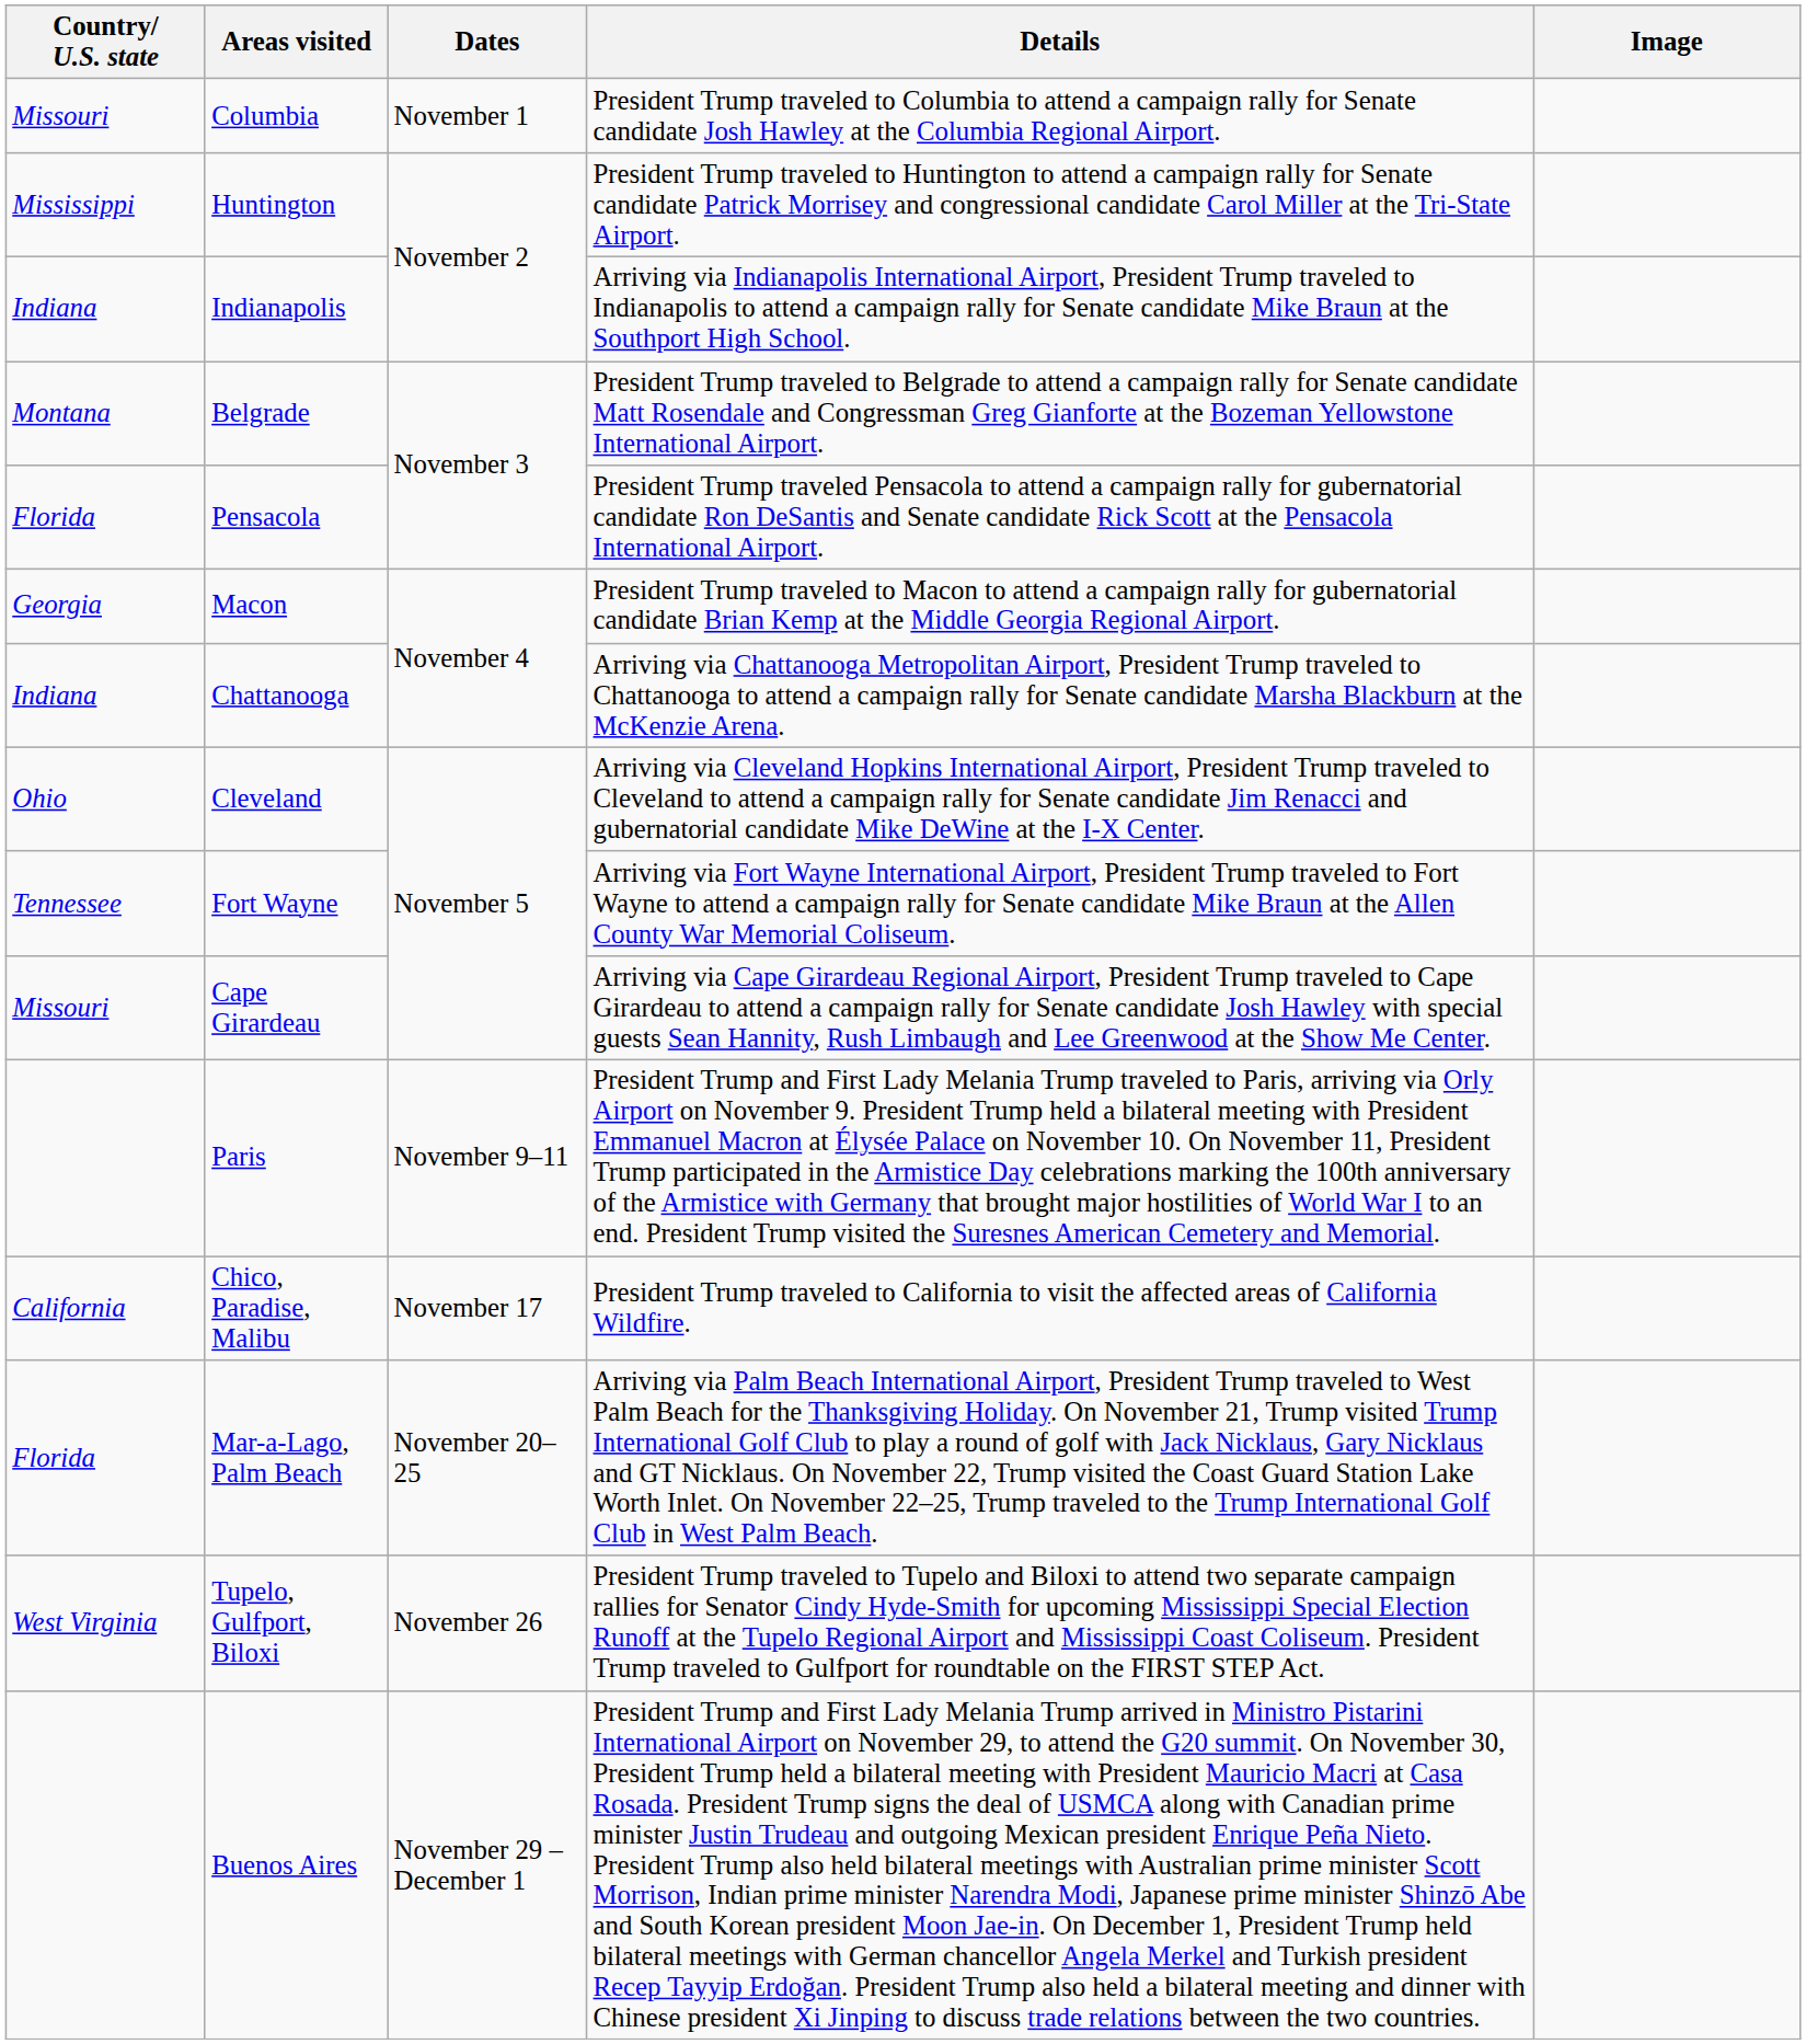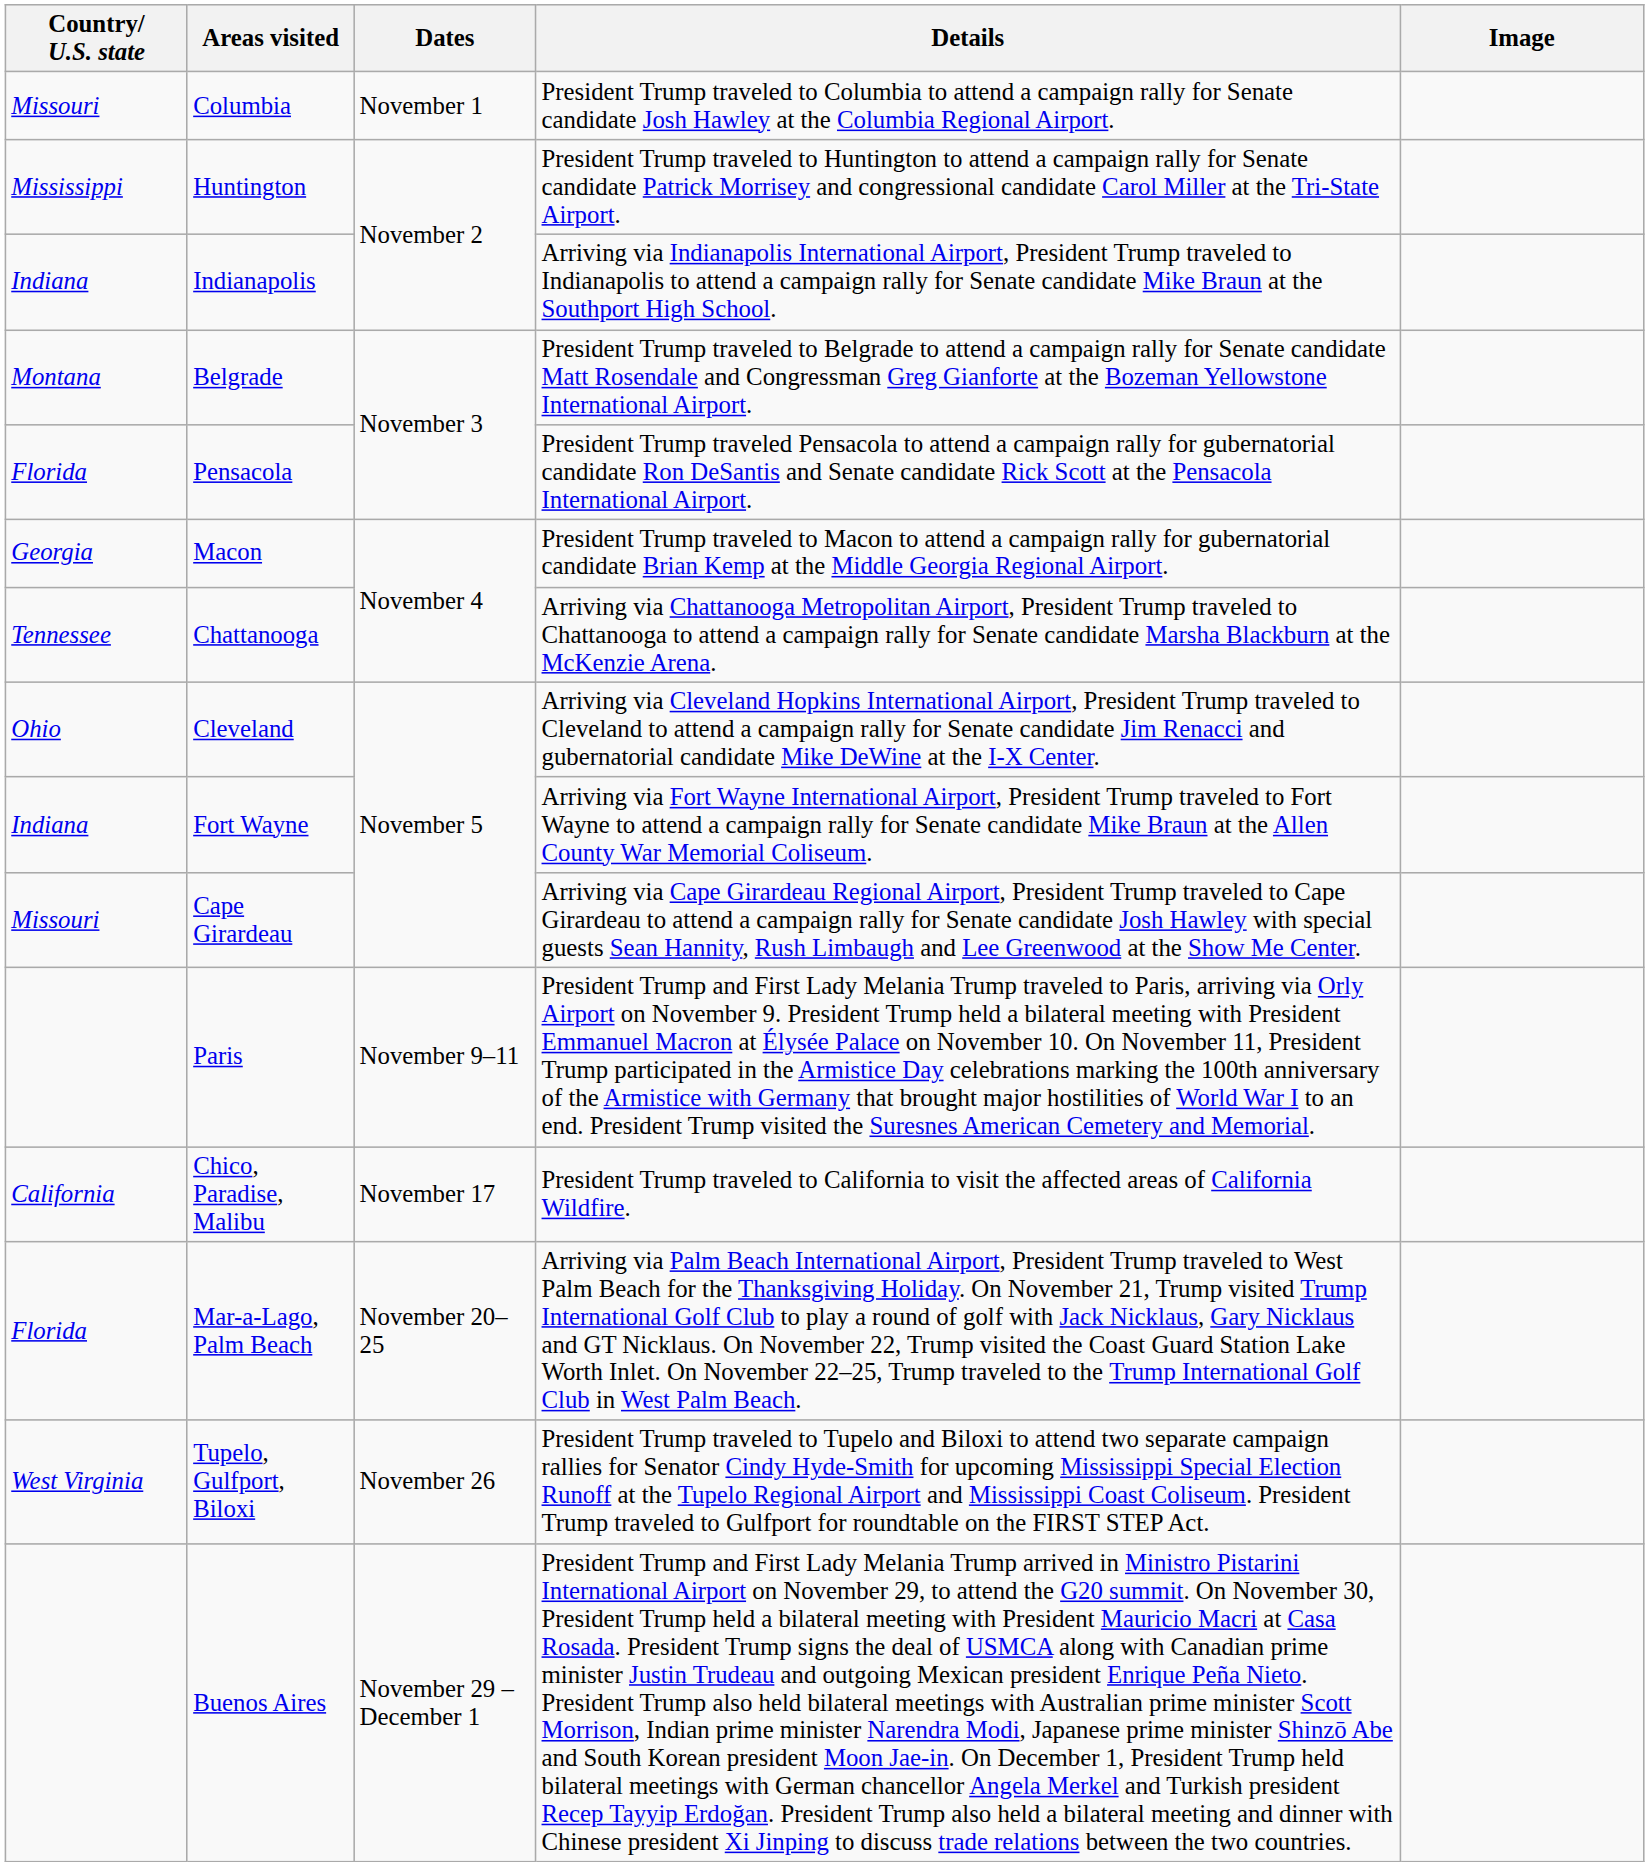 <table class="wikitable" style="margin: 1em auto 1em auto">
 <tr>
 <th width=110>Country/<br><em>U.S. state</em></th>
 <th width=100>Areas visited</th>
 <th width=110>Dates</th>
 <th width=550>Details</th>
 <th width=150>Image</th>
 </tr>
 <tr>
 <td> <em><a href='#'>Missouri</a></em></td>
 <td><a href='#'>Columbia</a></td>
 <td>November 1</td>
 <td>President Trump traveled to Columbia to attend a campaign rally for Senate candidate <a href='#'>Josh Hawley</a> at the <a href='#'>Columbia Regional Airport</a>.</td>
 <td></td>
 </tr>
 <tr>
 <td> <em><a href='#'>Mississippi</a></em></td>
 <td><a href='#'>Huntington</a></td>
 <td rowspan=2>November 2</td>
 <td>President Trump traveled to Huntington to attend a campaign rally for Senate candidate <a href='#'>Patrick Morrisey</a> and congressional candidate <a href='#'>Carol Miller</a> at the <a href='#'>Tri-State Airport</a>.</td>
 <td></td>
 </tr>
 <tr>
 <td> <em><a href='#'>Indiana</a></em></td>
 <td><a href='#'>Indianapolis</a></td>
 <td>Arriving via <a href='#'>Indianapolis International Airport</a>, President Trump traveled to Indianapolis to attend a campaign rally for Senate candidate <a href='#'>Mike Braun</a> at the <a href='#'>Southport High School</a>.</td>
 <td></td>
 </tr>
 <tr>
 <td> <em><a href='#'>Montana</a></em></td>
 <td><a href='#'>Belgrade</a></td>
 <td rowspan=2>November 3</td>
 <td>President Trump traveled to Belgrade to attend a campaign rally for Senate candidate <a href='#'>Matt Rosendale</a> and Congressman <a href='#'>Greg Gianforte</a> at the <a href='#'>Bozeman Yellowstone International Airport</a>.</td>
 <td></td>
 </tr>
 <tr>
 <td> <em><a href='#'>Florida</a></em></td>
 <td><a href='#'>Pensacola</a></td>
 <td>President Trump traveled Pensacola to attend a campaign rally for gubernatorial candidate <a href='#'>Ron DeSantis</a> and Senate candidate <a href='#'>Rick Scott</a> at the <a href='#'>Pensacola International Airport</a>.</td>
 <td></td>
 </tr>
 <tr>
 <td> <em><a href='#'>Georgia</a></em></td>
 <td><a href='#'>Macon</a></td>
 <td rowspan=2>November 4</td>
 <td>President Trump traveled to Macon to attend a campaign rally for gubernatorial candidate <a href='#'>Brian Kemp</a> at the <a href='#'>Middle Georgia Regional Airport</a>.</td>
 <td></td>
 </tr>
 <tr>
-<td> <em><a href='#'>Indiana</a></em></td>
+<td> <em><a href='#'>Tennessee</a></em></td>
 <td><a href='#'>Chattanooga</a></td>
 <td>Arriving via <a href='#'>Chattanooga Metropolitan Airport</a>, President Trump traveled to Chattanooga to attend a campaign rally for Senate candidate <a href='#'>Marsha Blackburn</a> at the <a href='#'>McKenzie Arena</a>.</td>
 <td></td>
 </tr>
 <tr>
 <td> <em><a href='#'>Ohio</a></em></td>
 <td><a href='#'>Cleveland</a></td>
 <td rowspan=3>November 5</td>
 <td>Arriving via <a href='#'>Cleveland Hopkins International Airport</a>, President Trump traveled to Cleveland to attend a campaign rally for Senate candidate <a href='#'>Jim Renacci</a> and gubernatorial candidate <a href='#'>Mike DeWine</a> at the <a href='#'>I-X Center</a>.</td>
 <td></td>
 </tr>
 <tr>
-<td> <em><a href='#'>Tennessee</a></em></td>
+<td> <em><a href='#'>Indiana</a></em></td>
 <td><a href='#'>Fort Wayne</a></td>
 <td>Arriving via <a href='#'>Fort Wayne International Airport</a>, President Trump traveled to Fort Wayne to attend a campaign rally for Senate candidate <a href='#'>Mike Braun</a> at the <a href='#'>Allen County War Memorial Coliseum</a>.</td>
 <td></td>
 </tr>
 <tr>
 <td> <em><a href='#'>Missouri</a></em></td>
 <td><a href='#'>Cape Girardeau</a></td>
 <td>Arriving via <a href='#'>Cape Girardeau Regional Airport</a>, President Trump traveled to Cape Girardeau to attend a campaign rally for Senate candidate <a href='#'>Josh Hawley</a> with special guests <a href='#'>Sean Hannity</a>, <a href='#'>Rush Limbaugh</a> and <a href='#'>Lee Greenwood</a> at the <a href='#'>Show Me Center</a>.</td>
 <td></td>
 </tr>
 <tr>
 <td></td>
 <td><a href='#'>Paris</a></td>
 <td>November 9–11</td>
 <td>President Trump and First Lady Melania Trump traveled to Paris, arriving via <a href='#'>Orly Airport</a> on November 9. President Trump held a bilateral meeting with President <a href='#'>Emmanuel Macron</a> at <a href='#'>Élysée Palace</a> on November 10. On November 11, President Trump participated in the <a href='#'>Armistice Day</a> celebrations marking the 100th anniversary of the <a href='#'>Armistice with Germany</a> that brought major hostilities of <a href='#'>World War I</a> to an end. President Trump visited the <a href='#'>Suresnes American Cemetery and Memorial</a>.</td>
 <td></td>
 </tr>
 <tr>
 <td> <em><a href='#'>California</a></em></td>
 <td><a href='#'>Chico</a>, <br> <a href='#'>Paradise</a>, <br> <a href='#'>Malibu</a></td>
 <td>November 17</td>
 <td>President Trump traveled to California to visit the affected areas of <a href='#'>California Wildfire</a>.</td>
 <td></td>
 </tr>
 <tr>
 <td> <em><a href='#'>Florida</a></em></td>
 <td><a href='#'>Mar-a-Lago</a>, <a href='#'>Palm Beach</a></td>
 <td>November 20–25</td>
 <td>Arriving via <a href='#'>Palm Beach International Airport</a>, President Trump traveled to West Palm Beach for the <a href='#'>Thanksgiving Holiday</a>. On November 21, Trump visited <a href='#'>Trump International Golf Club</a> to play a round of golf with <a href='#'>Jack Nicklaus</a>, <a href='#'>Gary Nicklaus</a> and GT Nicklaus. On November 22, Trump visited the Coast Guard Station Lake Worth Inlet. On November 22–25, Trump traveled to the <a href='#'>Trump International Golf Club</a> in <a href='#'>West Palm Beach</a>.</td>
 <td></td>
 </tr>
 <tr>
 <td> <em><a href='#'>West Virginia</a></em></td>
 <td><a href='#'>Tupelo</a>, <br> <a href='#'>Gulfport</a>, <br> <a href='#'>Biloxi</a></td>
 <td>November 26</td>
 <td>President Trump traveled to Tupelo and Biloxi to attend two separate campaign rallies for Senator <a href='#'>Cindy Hyde-Smith</a> for upcoming <a href='#'>Mississippi Special Election Runoff</a> at the <a href='#'>Tupelo Regional Airport</a> and <a href='#'>Mississippi Coast Coliseum</a>. President Trump traveled to Gulfport for roundtable on the FIRST STEP Act.</td>
 <td></td>
 </tr>
 <tr>
 <td></td>
 <td><a href='#'>Buenos Aires</a></td>
 <td>November 29 – December 1</td>
 <td>President Trump and First Lady Melania Trump arrived in <a href='#'>Ministro Pistarini International Airport</a> on November 29, to attend the <a href='#'>G20 summit</a>. On November 30, President Trump held a bilateral meeting with President <a href='#'>Mauricio Macri</a> at <a href='#'>Casa Rosada</a>. President Trump signs the deal of <a href='#'>USMCA</a> along with Canadian prime minister <a href='#'>Justin Trudeau</a> and outgoing Mexican president <a href='#'>Enrique Peña Nieto</a>. President Trump also held bilateral meetings with Australian prime minister <a href='#'>Scott Morrison</a>, Indian prime minister <a href='#'>Narendra Modi</a>, Japanese prime minister <a href='#'>Shinzō Abe</a> and South Korean president <a href='#'>Moon Jae-in</a>. On December 1, President Trump held bilateral meetings with German chancellor <a href='#'>Angela Merkel</a> and Turkish president <a href='#'>Recep Tayyip Erdoğan</a>. President Trump also held a bilateral meeting and dinner with Chinese president <a href='#'>Xi Jinping</a> to discuss <a href='#'>trade relations</a> between the two countries.</td>
 <td></td>
 </tr>
 </table>
